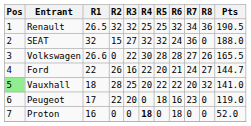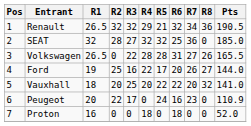 <table class="wikitable">
 <tr>
 <th>Pos</th>
 <th>Entrant</th>
 <th>R1</th>
 <th>R2</th>
 <th>R3</th>
 <th>R4</th>
 <th>R5</th>
 <th>R6</th>
 <th>R7</th>
 <th>R8</th>
 <th>Pts</th>
 </tr>
 <tr>
 <td>1</td>
 <td>Renault</td>
 <td>26.5</td>
 <td>32</td>
 <td>32</td>
-<td>25</td>
-<td>25</td>
+<td>29</td>
+<td>21</td>
 <td>32</td>
 <td>34</td>
 <td>36</td>
 <td>190.5</td>
 </tr>
 <tr>
 <td>2</td>
 <td>SEAT</td>
 <td>32</td>
-<td>15</td>
+<td>28</td>
 <td>27</td>
 <td>32</td>
 <td>32</td>
-<td>24</td>
+<td>25</td>
 <td>36</td>
 <td>0</td>
-<td>188.0</td>
+<td>185.0</td>
 </tr>
 <tr>
 <td>3</td>
 <td>Volkswagen</td>
-<td>26.6</td>
+<td>26.5</td>
 <td>0</td>
 <td>22</td>
-<td>30</td>
 <td>28</td>
 <td>28</td>
+<td>31</td>
 <td>27</td>
 <td>26</td>
 <td>165.5</td>
 </tr>
 <tr>
 <td>4</td>
 <td>Ford</td>
-<td>22</td>
-<td>26</td>
+<td>19</td>
+<td>25</td>
 <td>16</td>
 <td>22</td>
+<td>17</td>
 <td>20</td>
-<td>21</td>
-<td>24</td>
+<td>26</td>
 <td>27</td>
-<td>144.7</td>
+<td>144.0</td>
 </tr>
 <tr>
-<td style="background: lightgreen;">5</td>
+<td>5</td>
 <td>Vauxhall</td>
 <td>18</td>
-<td>28</td>
+<td>20</td>
 <td>25</td>
 <td>20</td>
 <td>22</td>
 <td>22</td>
 <td>20</td>
 <td>32</td>
 <td>141.0</td>
 </tr>
 <tr>
 <td>6</td>
 <td>Peugeot</td>
+<td>20</td>
+<td>22</td>
 <td>17</td>
-<td>22</td>
-<td>20</td>
 <td>0</td>
-<td>18</td>
+<td>24</td>
 <td>16</td>
 <td>23</td>
 <td>0</td>
-<td>119.0</td>
+<td>110.9</td>
 </tr>
 <tr>
 <td>7</td>
 <td>Proton</td>
 <td>16</td>
 <td>0</td>
 <td>0</td>
-<td><strong>18</strong></td>
+<td>18</td>
 <td>0</td>
 <td>18</td>
 <td>0</td>
 <td>0</td>
 <td>52.0</td>
 </tr>
 <tr>
 </tr>
 </table>
